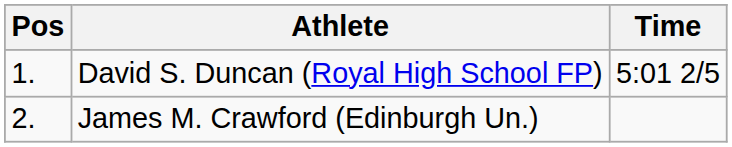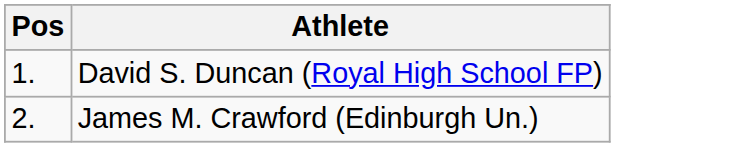 <table class="wikitable">
 <tr>
 <th>Pos</th>
 <th>Athlete</th>
-<th>Time</th>
 </tr>
 <tr>
 <td>1.</td>
 <td>David S. Duncan (<a href='#'>Royal High School FP</a>)</td>
-<td>5:01 2/5</td>
 </tr>
 <tr>
 <td>2.</td>
 <td>James M. Crawford (Edinburgh Un.)</td>
-<td></td>
 </tr>
 </table>
